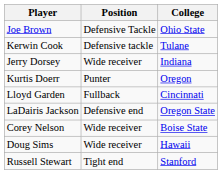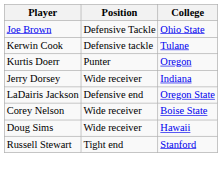 <table class="wikitable">
 <tr>
 <th>Player</th>
 <th>Position</th>
 <th>College</th>
 </tr>
 <tr>
 <td><a href='#'>Joe Brown</a></td>
 <td>Defensive Tackle</td>
 <td><a href='#'>Ohio State</a></td>
 </tr>
 <tr>
 <td>Kerwin Cook</td>
 <td>Defensive tackle</td>
 <td><a href='#'>Tulane</a></td>
 </tr>
 <tr>
-<td>Jerry Dorsey</td>
-<td>Wide receiver</td>
-<td><a href='#'>Indiana</a></td>
-</tr>
-<tr>
 <td>Kurtis Doerr</td>
 <td>Punter</td>
 <td><a href='#'>Oregon</a></td>
 </tr>
 <tr>
-<td>Lloyd Garden</td>
-<td>Fullback</td>
-<td><a href='#'>Cincinnati</a></td>
+<td>Jerry Dorsey</td>
+<td>Wide receiver</td>
+<td><a href='#'>Indiana</a></td>
 </tr>
 <tr>
 <td>LaDairis Jackson</td>
 <td>Defensive end</td>
 <td><a href='#'>Oregon State</a></td>
 </tr>
 <tr>
 <td>Corey Nelson</td>
 <td>Wide receiver</td>
 <td><a href='#'>Boise State</a></td>
 </tr>
 <tr>
 <td>Doug Sims</td>
 <td>Wide receiver</td>
 <td><a href='#'>Hawaii</a></td>
 </tr>
 <tr>
 <td>Russell Stewart</td>
 <td>Tight end</td>
 <td><a href='#'>Stanford</a></td>
 </tr>
 </table>
